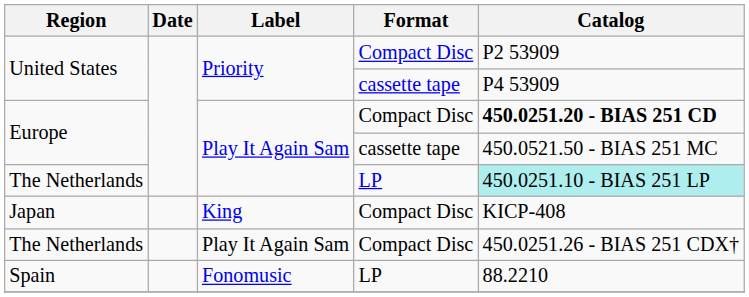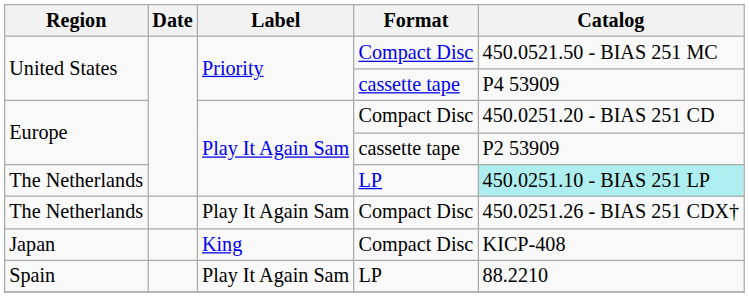 <table class="wikitable">
 <tr>
 <th>Region</th>
 <th>Date</th>
 <th>Label</th>
 <th>Format</th>
 <th>Catalog</th>
 </tr>
 <tr>
 <td rowspan="2">United States</td>
 <td rowspan="5"></td>
 <td rowspan="2"><a href='#'>Priority</a></td>
 <td><a href='#'>Compact Disc</a></td>
-<td>P2 53909</td>
+<td>450.0521.50 - BIAS 251 MC</td>
 </tr>
 <tr>
 <td><a href='#'>cassette tape</a></td>
 <td>P4 53909</td>
 </tr>
 <tr>
 <td rowspan="2">Europe</td>
 <td rowspan="3"><a href='#'>Play It Again Sam</a></td>
 <td>Compact Disc</td>
-<td><strong>450.0251.20 - BIAS 251 CD</strong></td>
+<td>450.0251.20 - BIAS 251 CD</td>
 </tr>
 <tr>
 <td>cassette tape</td>
-<td>450.0521.50 - BIAS 251 MC</td>
+<td>P2 53909</td>
 </tr>
 <tr>
 <td>The Netherlands</td>
 <td><a href='#'>LP</a></td>
 <td style="background: paleturquoise;">450.0251.10 - BIAS 251 LP</td>
+</tr>
+<tr>
+<td>The Netherlands</td>
+<td></td>
+<td>Play It Again Sam</td>
+<td>Compact Disc</td>
+<td>450.0251.26 - BIAS 251 CDX†</td>
 </tr>
 <tr>
 <td>Japan</td>
 <td></td>
 <td><a href='#'>King</a></td>
 <td>Compact Disc</td>
 <td>KICP-408</td>
 </tr>
 <tr>
-<td>The Netherlands</td>
+<td>Spain</td>
 <td></td>
 <td>Play It Again Sam</td>
-<td>Compact Disc</td>
-<td>450.0251.26 - BIAS 251 CDX†</td>
-</tr>
-<tr>
-<td>Spain</td>
-<td></td>
-<td><a href='#'>Fonomusic</a></td>
 <td>LP</td>
 <td>88.2210</td>
 </tr>
 <tr>
 </tr>
 </table>
